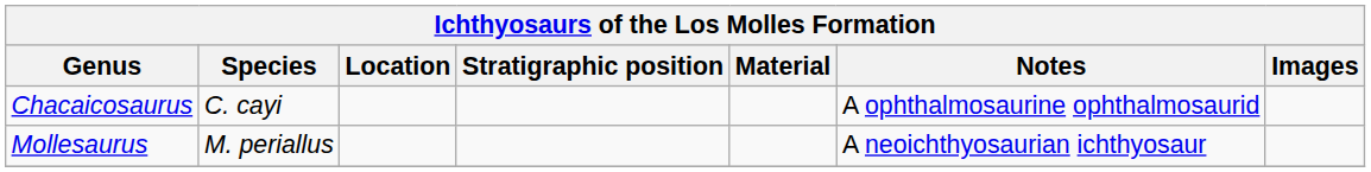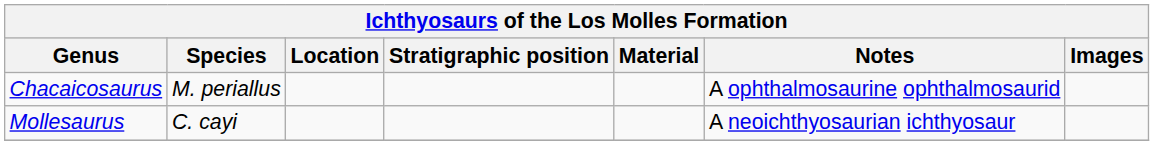 <table class="wikitable" align="center">
 <tr>
 <th colspan="7" align="center"><a href='#'>Ichthyosaurs</a> of the Los Molles Formation</th>
 </tr>
 <tr>
 <th>Genus</th>
 <th>Species</th>
 <th>Location</th>
 <th>Stratigraphic position</th>
 <th>Material</th>
 <th>Notes</th>
 <th>Images</th>
 </tr>
 <tr>
 <td><em><a href='#'>Chacaicosaurus</a></em></td>
-<td><em>C. cayi</em></td>
+<td><em>M. periallus</em></td>
 <td></td>
 <td></td>
 <td></td>
 <td>A <a href='#'>ophthalmosaurine</a> <a href='#'>ophthalmosaurid</a></td>
 <td></td>
 </tr>
 <tr>
 <td><em><a href='#'>Mollesaurus</a></em></td>
-<td><em>M. periallus</em></td>
+<td><em>C. cayi</em></td>
 <td></td>
 <td></td>
 <td></td>
 <td>A <a href='#'>neoichthyosaurian</a> <a href='#'>ichthyosaur</a></td>
 <td></td>
 </tr>
 <tr>
 </tr>
 </table>
